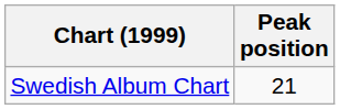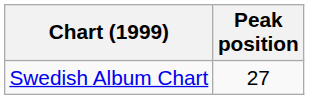 <table class="wikitable">
 <tr>
 <th align="left">Chart (1999)</th>
 <th style="text-align:center;">Peak<br>position</th>
 </tr>
 <tr>
 <td align="left"><a href='#'>Swedish Album Chart</a></td>
-<td style="text-align:center;">21</td>
+<td style="text-align:center;">27</td>
 </tr>
 </table>
